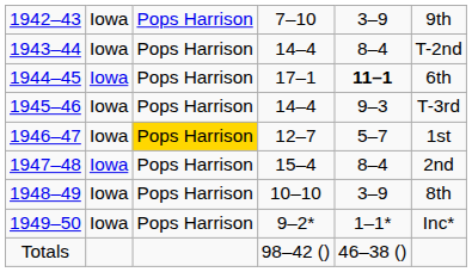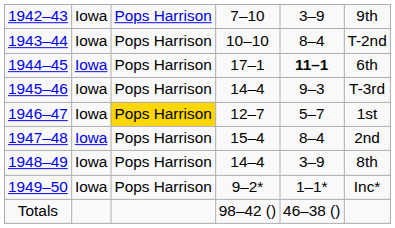 <table class="wikitable" style="text-align:center">
 <tr>
 <td><a href='#'>1942–43</a></td>
 <td>Iowa</td>
 <td><a href='#'>Pops Harrison</a></td>
 <td>7–10</td>
 <td>3–9</td>
 <td>9th</td>
 </tr>
 <tr>
 <td><a href='#'>1943–44</a></td>
 <td>Iowa</td>
 <td>Pops Harrison</td>
-<td>14–4</td>
+<td>10–10</td>
 <td>8–4</td>
 <td>T-2nd</td>
 </tr>
 <tr>
 <td><a href='#'>1944–45</a></td>
 <td><a href='#'>Iowa</a></td>
 <td>Pops Harrison</td>
 <td>17–1</td>
 <td><strong>11–1</strong></td>
 <td>6th</td>
 </tr>
 <tr>
 <td><a href='#'>1945–46</a></td>
 <td>Iowa</td>
 <td>Pops Harrison</td>
 <td>14–4</td>
 <td>9–3</td>
 <td>T-3rd</td>
 </tr>
 <tr>
 <td><a href='#'>1946–47</a></td>
 <td>Iowa</td>
 <td style="background: gold;">Pops Harrison</td>
 <td>12–7</td>
 <td>5–7</td>
 <td>1st</td>
 </tr>
 <tr>
 <td><a href='#'>1947–48</a></td>
 <td><a href='#'>Iowa</a></td>
 <td>Pops Harrison</td>
 <td>15–4</td>
 <td>8–4</td>
 <td>2nd</td>
 </tr>
 <tr>
 <td><a href='#'>1948–49</a></td>
 <td>Iowa</td>
 <td>Pops Harrison</td>
-<td>10–10</td>
+<td>14–4</td>
 <td>3–9</td>
 <td>8th</td>
 </tr>
 <tr>
 <td><a href='#'>1949–50</a></td>
 <td>Iowa</td>
 <td>Pops Harrison</td>
 <td>9–2*</td>
 <td>1–1*</td>
 <td>Inc*</td>
 </tr>
 <tr>
 <td>Totals</td>
 <td></td>
 <td></td>
 <td>98–42 ()</td>
 <td>46–38 ()</td>
 <td></td>
 </tr>
 </table>
